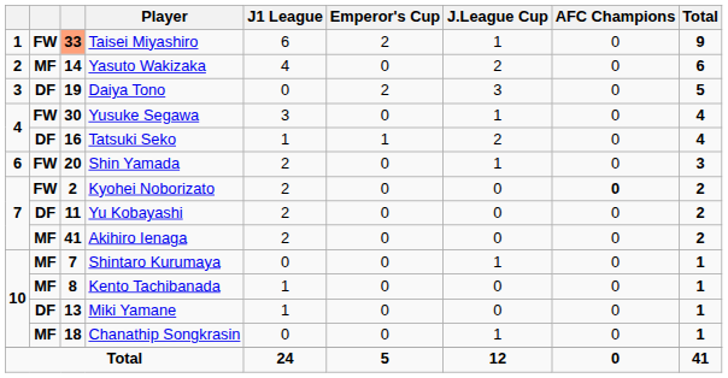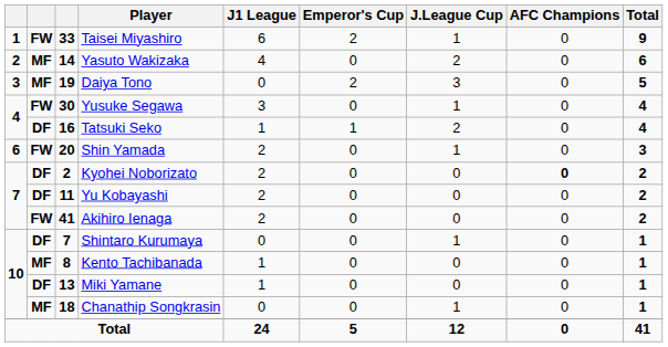 <table class="wikitable sortable" style="text-align:center">
 <tr>
 <th></th>
 <th></th>
 <th></th>
 <th>Player</th>
 <th>J1 League</th>
 <th>Emperor's Cup</th>
 <th>J.League Cup</th>
 <th>AFC Champions</th>
 <th><strong>Total</strong></th>
 </tr>
 <tr>
 <td rowspan="1"><strong>1</strong></td>
 <td><strong>FW</strong></td>
-<td style="background: lightsalmon;"><strong>33</strong></td>
+<td><strong>33</strong></td>
 <td style="text-align:left;"> <a href='#'>Taisei Miyashiro</a></td>
 <td>6</td>
 <td>2</td>
 <td>1</td>
 <td>0</td>
 <td><strong>9</strong></td>
 </tr>
 <tr>
 <td rowspan="1"><strong>2</strong></td>
 <td><strong>MF</strong></td>
 <td><strong>14</strong></td>
 <td style="text-align:left;"> <a href='#'>Yasuto Wakizaka</a></td>
 <td>4</td>
 <td>0</td>
 <td>2</td>
 <td>0</td>
 <td><strong>6</strong></td>
 </tr>
 <tr>
 <td rowspan="1"><strong>3</strong></td>
-<td><strong>DF</strong></td>
+<td><strong>MF</strong></td>
 <td><strong>19</strong></td>
 <td style="text-align:left;"> <a href='#'>Daiya Tono</a></td>
 <td>0</td>
 <td>2</td>
 <td>3</td>
 <td>0</td>
 <td><strong>5</strong></td>
 </tr>
 <tr>
 <td rowspan="2"><strong>4</strong></td>
 <td><strong>FW</strong></td>
 <td><strong>30</strong></td>
 <td style="text-align:left;"> <a href='#'>Yusuke Segawa</a></td>
 <td>3</td>
 <td>0</td>
 <td>1</td>
 <td>0</td>
 <td><strong>4</strong></td>
 </tr>
 <tr>
 <td><strong>DF</strong></td>
 <td><strong>16</strong></td>
 <td style="text-align:left;"> <a href='#'>Tatsuki Seko</a></td>
 <td>1</td>
 <td>1</td>
 <td>2</td>
 <td>0</td>
 <td><strong>4</strong></td>
 </tr>
 <tr>
 <td rowspan="1"><strong>6</strong></td>
 <td><strong>FW</strong></td>
 <td><strong>20</strong></td>
 <td style="text-align:left;"> <a href='#'>Shin Yamada</a></td>
 <td>2</td>
 <td>0</td>
 <td>1</td>
 <td>0</td>
 <td><strong>3</strong></td>
 </tr>
 <tr>
 <td rowspan="3"><strong>7</strong></td>
-<td><strong>FW</strong></td>
+<td><strong>DF</strong></td>
 <td><strong>2</strong></td>
 <td style="text-align:left;"> <a href='#'>Kyohei Noborizato</a></td>
 <td>2</td>
 <td>0</td>
 <td>0</td>
 <td><strong>0</strong></td>
 <td><strong>2</strong></td>
 </tr>
 <tr>
 <td><strong>DF</strong></td>
 <td><strong>11</strong></td>
 <td style="text-align:left;"> <a href='#'>Yu Kobayashi</a></td>
 <td>2</td>
 <td>0</td>
 <td>0</td>
 <td>0</td>
 <td><strong>2</strong></td>
 </tr>
 <tr>
-<td><strong>MF</strong></td>
+<td><strong>FW</strong></td>
 <td><strong>41</strong></td>
 <td style="text-align:left;"> <a href='#'>Akihiro Ienaga</a></td>
 <td>2</td>
 <td>0</td>
 <td>0</td>
 <td>0</td>
 <td><strong>2</strong></td>
 </tr>
 <tr>
 <td rowspan="4"><strong>10</strong></td>
-<td><strong>MF</strong></td>
+<td><strong>DF</strong></td>
 <td><strong>7</strong></td>
 <td style="text-align:left;"> <a href='#'>Shintaro Kurumaya</a></td>
 <td>0</td>
 <td>0</td>
 <td>1</td>
 <td>0</td>
 <td><strong>1</strong></td>
 </tr>
 <tr>
 <td><strong>MF</strong></td>
 <td><strong>8</strong></td>
 <td style="text-align:left;"> <a href='#'>Kento Tachibanada</a></td>
 <td>1</td>
 <td>0</td>
 <td>0</td>
 <td>0</td>
 <td><strong>1</strong></td>
 </tr>
 <tr>
 <td><strong>DF</strong></td>
 <td><strong>13</strong></td>
 <td style="text-align:left;"> <a href='#'>Miki Yamane</a></td>
 <td>1</td>
 <td>0</td>
 <td>0</td>
 <td>0</td>
 <td><strong>1</strong></td>
 </tr>
 <tr>
 <td><strong>MF</strong></td>
 <td><strong>18</strong></td>
 <td style="text-align:left;"> <a href='#'>Chanathip Songkrasin</a></td>
 <td>0</td>
 <td>0</td>
 <td>1</td>
 <td>0</td>
 <td><strong>1</strong></td>
 </tr>
 <tr>
 </tr>
 <tr class="sortbottom">
 <td colspan="4"><strong>Total</strong></td>
 <td><strong>24</strong></td>
 <td><strong>5</strong></td>
 <td><strong>12</strong></td>
 <td><strong>0</strong></td>
 <td><strong>41</strong></td>
 </tr>
 </table>
